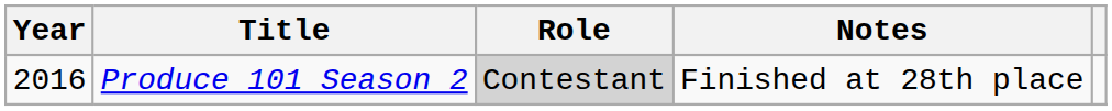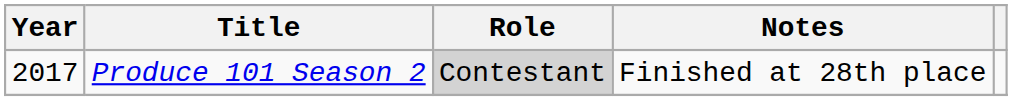 <table class="wikitable sortable">
 <tr>
 <th>Year</th>
 <th>Title</th>
 <th scope="col" class="unsortable">Role</th>
 <th scope="col" class="unsortable">Notes</th>
 <th scope="col" class="unsortable"></th>
 </tr>
 <tr>
-<td>2016</td>
+<td>2017</td>
 <td><a href='#'><em>Produce 101 Season 2</em></a></td>
 <td style="background: lightgrey;">Contestant</td>
 <td>Finished at 28th place</td>
 <td style="text-align:center;"></td>
 </tr>
 <tr>
 </tr>
 </table>
